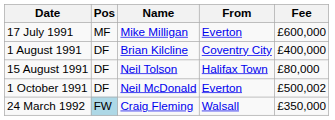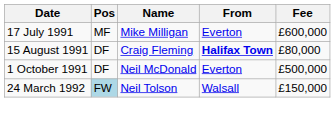 <table class="wikitable">
 <tr>
 <th>Date</th>
 <th>Pos</th>
 <th>Name</th>
 <th>From</th>
 <th>Fee</th>
 </tr>
 <tr>
 <td>17 July 1991</td>
 <td>MF</td>
 <td><a href='#'>Mike Milligan</a></td>
 <td><a href='#'>Everton</a></td>
 <td>£600,000</td>
 </tr>
 <tr>
-<td>1 August 1991</td>
-<td>DF</td>
-<td><a href='#'>Brian Kilcline</a></td>
-<td><a href='#'>Coventry City</a></td>
-<td>£400,000</td>
-</tr>
-<tr>
 <td>15 August 1991</td>
 <td>DF</td>
-<td><a href='#'>Neil Tolson</a></td>
-<td><a href='#'>Halifax Town</a></td>
+<td><a href='#'>Craig Fleming</a></td>
+<td><strong><a href='#'>Halifax Town</a></strong></td>
 <td>£80,000</td>
 </tr>
 <tr>
 <td>1 October 1991</td>
 <td>DF</td>
 <td><a href='#'>Neil McDonald</a></td>
 <td><a href='#'>Everton</a></td>
-<td>£500,002</td>
+<td>£500,000</td>
 </tr>
 <tr>
 <td>24 March 1992</td>
 <td style="background: lightblue;">FW</td>
-<td><a href='#'>Craig Fleming</a></td>
+<td><a href='#'>Neil Tolson</a></td>
 <td><a href='#'>Walsall</a></td>
-<td>£350,000</td>
+<td>£150,000</td>
 </tr>
 </table>
